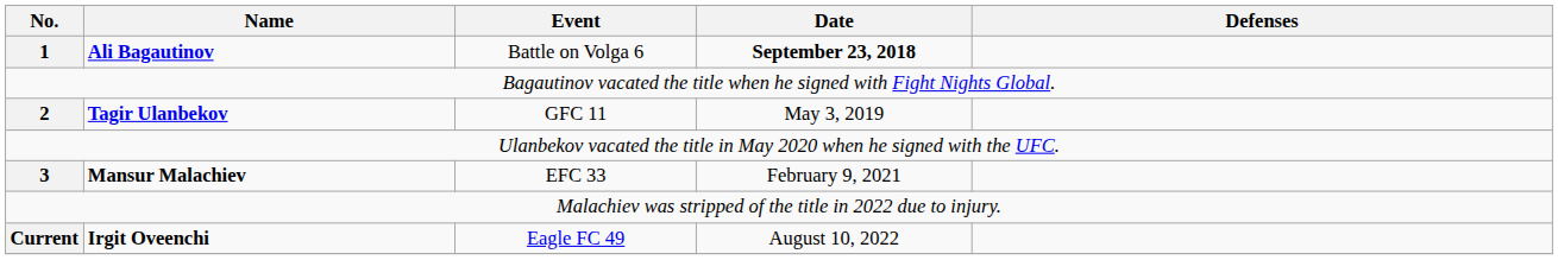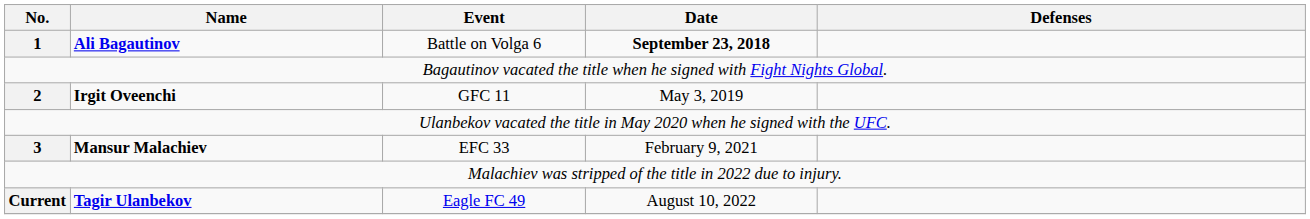 <table class="wikitable" width=100%>
 <tr>
 <th width=1%>No.</th>
 <th width=23%>Name</th>
 <th width=15%>Event</th>
 <th width=17%>Date</th>
 <th width=36%>Defenses</th>
 </tr>
 <tr>
 <th>1</th>
 <td align=left> <strong><a href='#'>Ali Bagautinov</a></strong><br></td>
 <td align=center>Battle on Volga 6<br></td>
 <td align=center><strong>September 23, 2018</strong></td>
 <td></td>
 </tr>
 <tr>
 <td style="text-align:center;" colspan="5"><em>Bagautinov vacated the title when he signed with <a href='#'>Fight Nights Global</a>.</em></td>
 </tr>
 <tr>
 <th>2</th>
-<td align=left> <strong><a href='#'>Tagir Ulanbekov</a></strong><br></td>
+<td align=left> <strong>Irgit Oveenchi</strong><br></td>
 <td align=center>GFC 11<br></td>
 <td align=center>May 3, 2019</td>
 <td><br></td>
 </tr>
 <tr>
 <td style="text-align:center;" colspan="5"><em>Ulanbekov vacated the title in May 2020 when he signed with the <a href='#'>UFC</a>.</em></td>
 </tr>
 <tr>
 <th>3</th>
 <td align=left> <strong>Mansur Malachiev</strong><br></td>
 <td align=center>EFC 33<br></td>
 <td align=center>February 9, 2021</td>
 <td></td>
 </tr>
 <tr>
 <td style="text-align:center;" colspan="5"><em>Malachiev was stripped of the title in 2022 due to injury.</em></td>
 </tr>
 <tr>
 <th>Current</th>
-<td align=left> <strong>Irgit Oveenchi</strong><br></td>
+<td align=left> <strong><a href='#'>Tagir Ulanbekov</a></strong><br></td>
 <td align=center><a href='#'>Eagle FC 49</a><br></td>
 <td align=center>August 10, 2022</td>
 <td></td>
 </tr>
 <tr>
 </tr>
 </table>
